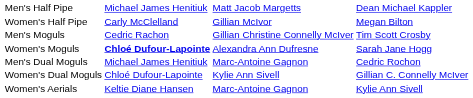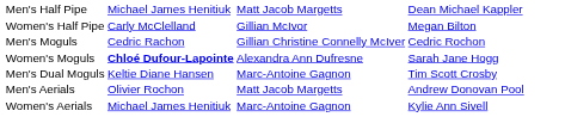 <table>
 <tr>
 <td>Men's Half Pipe</td>
 <td> <a href='#'>Michael James Henitiuk</a></td>
 <td> <a href='#'>Matt Jacob Margetts</a></td>
 <td> <a href='#'>Dean Michael Kappler</a></td>
 </tr>
 <tr>
 <td>Women's Half Pipe</td>
 <td> <a href='#'>Carly McClelland</a></td>
 <td> <a href='#'>Gillian McIvor</a></td>
 <td> <a href='#'>Megan Bilton</a></td>
 </tr>
 <tr>
 <td>Men's Moguls</td>
 <td> <a href='#'>Cedric Rachon</a></td>
 <td> <a href='#'>Gillian Christine Connelly McIver</a></td>
-<td> <a href='#'>Tim Scott Crosby</a></td>
+<td> <a href='#'>Cedric Rochon</a></td>
 </tr>
 <tr>
 <td>Women's Moguls</td>
 <td><strong> <a href='#'>Chloé Dufour-Lapointe</a></strong></td>
 <td> <a href='#'>Alexandra Ann Dufresne</a></td>
 <td> <a href='#'>Sarah Jane Hogg</a></td>
 </tr>
 <tr>
 <td>Men's Dual Moguls</td>
-<td> <a href='#'>Michael James Henitiuk</a></td>
+<td> <a href='#'>Keltie Diane Hansen</a></td>
 <td> <a href='#'>Marc-Antoine Gagnon</a></td>
-<td> <a href='#'>Cedric Rochon</a></td>
+<td> <a href='#'>Tim Scott Crosby</a></td>
 </tr>
 <tr>
-<td>Women's Dual Moguls</td>
-<td> <a href='#'>Chloé Dufour-Lapointe</a></td>
-<td> <a href='#'>Kylie Ann Sivell</a></td>
-<td> <a href='#'>Gillian C. Connelly McIver</a></td>
+<td>Men's Aerials</td>
+<td> <a href='#'>Olivier Rochon</a></td>
+<td> <a href='#'>Matt Jacob Margetts</a></td>
+<td> <a href='#'>Andrew Donovan Pool</a></td>
 </tr>
 <tr>
 <td>Women's Aerials</td>
-<td> <a href='#'>Keltie Diane Hansen</a></td>
+<td> <a href='#'>Michael James Henitiuk</a></td>
 <td> <a href='#'>Marc-Antoine Gagnon</a></td>
 <td> <a href='#'>Kylie Ann Sivell</a></td>
 </tr>
 </table>
